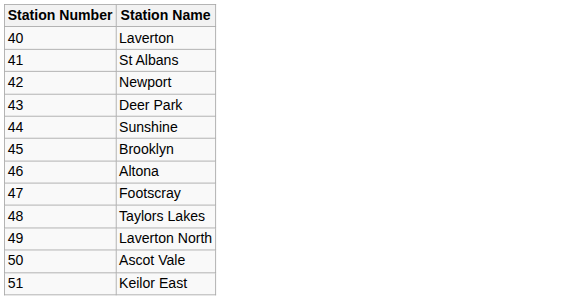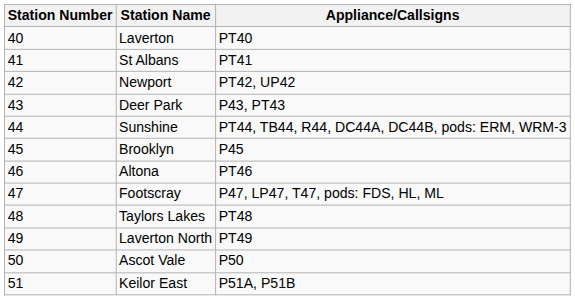 <table class=wikitable>
 <tr valign=bottom>
 <th>Station Number</th>
 <th>Station Name</th>
+<th>Appliance/Callsigns</th>
 </tr>
 <tr>
 <td>40</td>
 <td>Laverton</td>
+<td>PT40</td>
 </tr>
 <tr>
 <td>41</td>
 <td>St Albans</td>
+<td>PT41</td>
 </tr>
 <tr>
 <td>42</td>
 <td>Newport</td>
+<td>PT42, UP42</td>
 </tr>
 <tr>
 <td>43</td>
 <td>Deer Park</td>
+<td>P43, PT43</td>
 </tr>
 <tr>
 <td>44</td>
 <td>Sunshine</td>
+<td>PT44, TB44, R44, DC44A, DC44B, pods: ERM, WRM-3</td>
 </tr>
 <tr>
 <td>45</td>
 <td>Brooklyn</td>
+<td>P45</td>
 </tr>
 <tr>
 <td>46</td>
 <td>Altona</td>
+<td>PT46</td>
 </tr>
 <tr>
 <td>47</td>
 <td>Footscray</td>
+<td>P47, LP47, T47, pods: FDS, HL, ML</td>
 </tr>
 <tr>
 <td>48</td>
 <td>Taylors Lakes</td>
+<td>PT48</td>
 </tr>
 <tr>
 <td>49</td>
 <td>Laverton North</td>
+<td>PT49</td>
 </tr>
 <tr>
 <td>50</td>
 <td>Ascot Vale</td>
+<td>P50</td>
 </tr>
 <tr>
 <td>51</td>
 <td>Keilor East</td>
+<td>P51A, P51B</td>
 </tr>
 </table>
